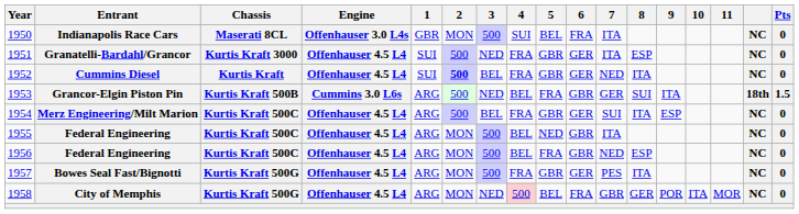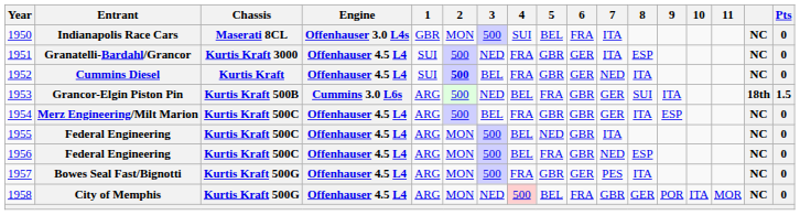 <table class="wikitable" style="text-align:center; font-size:90%">
 <tr>
 <th>Year</th>
 <th>Entrant</th>
 <th>Chassis</th>
 <th>Engine</th>
 <th>1</th>
 <th>2</th>
 <th>3</th>
 <th>4</th>
 <th>5</th>
 <th>6</th>
 <th>7</th>
 <th>8</th>
 <th>9</th>
 <th>10</th>
 <th>11</th>
 <th></th>
 <th><a href='#'>Pts</a></th>
 </tr>
 <tr>
 <td><a href='#'>1950</a></td>
 <th>Indianapolis Race Cars</th>
 <th><a href='#'>Maserati</a> 8CL</th>
 <th><a href='#'>Offenhauser</a> 3.0 <a href='#'>L4</a><a href='#'>s</a></th>
 <td><a href='#'>GBR</a></td>
 <td><a href='#'>MON</a></td>
 <td style="background:#CFCFFF;"><a href='#'>500</a><br></td>
 <td><a href='#'>SUI</a></td>
 <td><a href='#'>BEL</a></td>
 <td><a href='#'>FRA</a></td>
 <td><a href='#'>ITA</a></td>
 <td></td>
 <td></td>
 <td></td>
 <td></td>
 <th>NC</th>
 <th>0</th>
 </tr>
 <tr>
 <td><a href='#'>1951</a></td>
 <th>Granatelli-<a href='#'>Bardahl</a>/Grancor</th>
 <th><a href='#'>Kurtis Kraft</a> 3000</th>
 <th><a href='#'>Offenhauser</a> 4.5 <a href='#'>L4</a></th>
 <td><a href='#'>SUI</a></td>
 <td style="background:#CFCFFF;"><a href='#'>500</a><br></td>
 <td><a href='#'>NED</a></td>
 <td><a href='#'>FRA</a></td>
 <td><a href='#'>GBR</a></td>
 <td><a href='#'>GER</a></td>
 <td><a href='#'>ITA</a></td>
 <td><a href='#'>ESP</a></td>
 <td></td>
 <td></td>
 <td></td>
 <th>NC</th>
 <th>0</th>
 </tr>
 <tr>
 <td><a href='#'>1952</a></td>
 <th><a href='#'>Cummins Diesel</a></th>
 <th><a href='#'>Kurtis Kraft</a></th>
 <th><a href='#'>Offenhauser</a> 4.5 <a href='#'>L4</a></th>
 <td><a href='#'>SUI</a></td>
 <td style="background:#CFCFFF;"><strong><a href='#'>500</a></strong><br></td>
 <td><a href='#'>BEL</a></td>
 <td><a href='#'>FRA</a></td>
 <td><a href='#'>GBR</a></td>
 <td><a href='#'>GER</a></td>
 <td><a href='#'>NED</a></td>
 <td><a href='#'>ITA</a></td>
 <td></td>
 <td></td>
 <td></td>
 <th>NC</th>
 <th>0</th>
 </tr>
 <tr>
 <td><a href='#'>1953</a></td>
 <th>Grancor-Elgin Piston Pin</th>
 <th><a href='#'>Kurtis Kraft</a> 500B</th>
 <th><a href='#'>Cummins</a> 3.0 <a href='#'>L6</a><a href='#'>s</a></th>
 <td><a href='#'>ARG</a></td>
 <td style="background:#DFFFDF;"><a href='#'>500</a><br></td>
 <td><a href='#'>NED</a></td>
 <td><a href='#'>BEL</a></td>
 <td><a href='#'>FRA</a></td>
 <td><a href='#'>GBR</a></td>
 <td><a href='#'>GER</a></td>
 <td><a href='#'>SUI</a></td>
 <td><a href='#'>ITA</a></td>
 <td></td>
 <td></td>
 <th>18th</th>
 <th>1.5</th>
 </tr>
 <tr>
 <td><a href='#'>1954</a></td>
 <th><a href='#'>Merz Engineering</a>/Milt Marion</th>
 <th><a href='#'>Kurtis Kraft</a> 500C</th>
 <th><a href='#'>Offenhauser</a> 4.5 <a href='#'>L4</a></th>
 <td><a href='#'>ARG</a></td>
 <td style="background:#CFCFFF;"><a href='#'>500</a><br></td>
 <td><a href='#'>BEL</a></td>
 <td><a href='#'>FRA</a></td>
 <td><a href='#'>GBR</a></td>
+<td><a href='#'>GBR</a></td>
 <td><a href='#'>GER</a></td>
-<td><a href='#'>SUI</a></td>
 <td><a href='#'>ITA</a></td>
 <td><a href='#'>ESP</a></td>
 <td></td>
 <td></td>
 <th>NC</th>
 <th>0</th>
 </tr>
 <tr>
 <td><a href='#'>1955</a></td>
 <th>Federal Engineering</th>
 <th><a href='#'>Kurtis Kraft</a> 500C</th>
 <th><a href='#'>Offenhauser</a> 4.5 <a href='#'>L4</a></th>
 <td><a href='#'>ARG</a></td>
 <td><a href='#'>MON</a></td>
 <td style="background:#CFCFFF;"><a href='#'>500</a><br></td>
 <td><a href='#'>BEL</a></td>
 <td><a href='#'>NED</a></td>
 <td><a href='#'>GBR</a></td>
 <td><a href='#'>ITA</a></td>
 <td></td>
 <td></td>
 <td></td>
 <td></td>
 <th>NC</th>
 <th>0</th>
 </tr>
 <tr>
 <td><a href='#'>1956</a></td>
 <th>Federal Engineering</th>
 <th><a href='#'>Kurtis Kraft</a> 500C</th>
 <th><a href='#'>Offenhauser</a> 4.5 <a href='#'>L4</a></th>
 <td><a href='#'>ARG</a></td>
 <td><a href='#'>MON</a></td>
 <td style="background:#CFCFFF;"><a href='#'>500</a><br></td>
 <td><a href='#'>BEL</a></td>
 <td><a href='#'>FRA</a></td>
 <td><a href='#'>GBR</a></td>
 <td><a href='#'>NED</a></td>
 <td><a href='#'>ESP</a></td>
 <td></td>
 <td></td>
 <td></td>
 <th>NC</th>
 <th>0</th>
 </tr>
 <tr>
 <td><a href='#'>1957</a></td>
 <th>Bowes Seal Fast/Bignotti</th>
 <th><a href='#'>Kurtis Kraft</a> 500G</th>
 <th><a href='#'>Offenhauser</a> 4.5 <a href='#'>L4</a></th>
 <td><a href='#'>ARG</a></td>
 <td><a href='#'>MON</a></td>
 <td style="background:#CFCFFF;"><a href='#'>500</a><br></td>
 <td><a href='#'>FRA</a></td>
 <td><a href='#'>GBR</a></td>
 <td><a href='#'>GER</a></td>
 <td><a href='#'>PES</a></td>
 <td><a href='#'>ITA</a></td>
 <td></td>
 <td></td>
 <td></td>
 <th>NC</th>
 <th>0</th>
 </tr>
 <tr>
 <td><a href='#'>1958</a></td>
 <th>City of Memphis</th>
 <th><a href='#'>Kurtis Kraft</a> 500G</th>
 <th><a href='#'>Offenhauser</a> 4.5 <a href='#'>L4</a></th>
 <td><a href='#'>ARG</a></td>
 <td><a href='#'>MON</a></td>
 <td><a href='#'>NED</a></td>
 <td style="background:#FFCFCF;"><a href='#'>500</a><br></td>
 <td><a href='#'>BEL</a></td>
 <td><a href='#'>FRA</a></td>
 <td><a href='#'>GBR</a></td>
 <td><a href='#'>GER</a></td>
 <td><a href='#'>POR</a></td>
 <td><a href='#'>ITA</a></td>
 <td><a href='#'>MOR</a></td>
 <th>NC</th>
 <th>0</th>
 </tr>
 <tr>
 <th colspan=17></th>
 </tr>
 </table>
